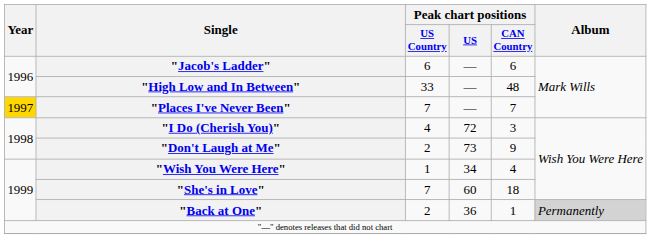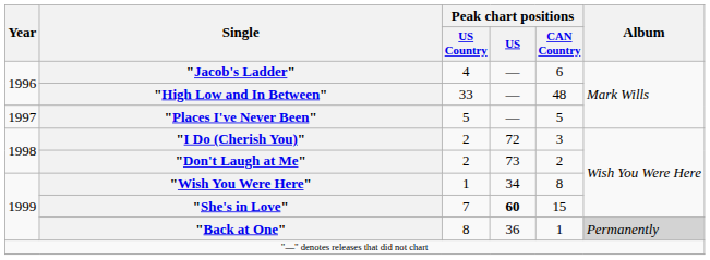 <table class="wikitable plainrowheaders" style="text-align:center;">
 <tr>
 <th rowspan="2">Year</th>
 <th rowspan="2" style="width:28em;">Single</th>
 <th colspan="3">Peak chart positions</th>
 <th rowspan="2">Album</th>
 </tr>
 <tr style="font-size:smaller;">
 <th width="45"><a href='#'>US Country</a><br></th>
 <th width="45"><a href='#'>US</a><br></th>
 <th width="45"><a href='#'>CAN Country</a><br></th>
 </tr>
 <tr>
 <td rowspan="2">1996</td>
 <th scope="row">"<a href='#'>Jacob's Ladder</a>"</th>
-<td>6</td>
+<td>4</td>
 <td>—</td>
 <td>6</td>
 <td align="left" rowspan="3"><em>Mark Wills</em></td>
 </tr>
 <tr>
 <th scope="row">"<a href='#'>High Low and In Between</a>"</th>
 <td>33</td>
 <td>—</td>
 <td>48</td>
 </tr>
 <tr>
-<td style="background: gold;">1997</td>
+<td>1997</td>
 <th scope="row">"<a href='#'>Places I've Never Been</a>"</th>
-<td>7</td>
+<td>5</td>
 <td>—</td>
-<td>7</td>
+<td>5</td>
 </tr>
 <tr>
 <td rowspan="2">1998</td>
 <th scope="row">"<a href='#'>I Do (Cherish You)</a>"</th>
-<td>4</td>
+<td>2</td>
 <td>72</td>
 <td>3</td>
 <td align="left" rowspan="4"><em>Wish You Were Here</em></td>
 </tr>
 <tr>
 <th scope="row">"<a href='#'>Don't Laugh at Me</a>"</th>
 <td>2</td>
 <td>73</td>
-<td>9</td>
+<td>2</td>
 </tr>
 <tr>
 <td rowspan="3">1999</td>
 <th scope="row">"<a href='#'>Wish You Were Here</a>"</th>
 <td>1</td>
 <td>34</td>
-<td>4</td>
+<td>8</td>
 </tr>
 <tr>
 <th scope="row">"<a href='#'>She's in Love</a>"</th>
 <td>7</td>
-<td>60</td>
-<td>18</td>
+<td><strong>60</strong></td>
+<td>15</td>
 </tr>
 <tr>
 <th scope="row">"<a href='#'>Back at One</a>"</th>
-<td>2</td>
+<td>8</td>
 <td>36</td>
 <td>1</td>
 <td align="left" style="background: lightgrey;"><em>Permanently</em></td>
 </tr>
 <tr>
 <td colspan="6" style="font-size:8pt">"—" denotes releases that did not chart</td>
 </tr>
 <tr>
 </tr>
 </table>
